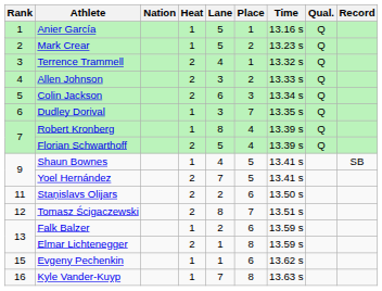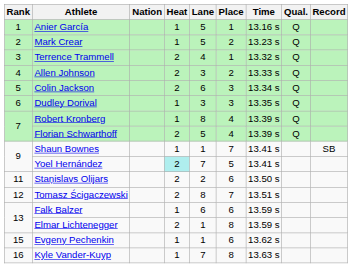 <table class="wikitable sortable" style="text-align:center">
 <tr>
 <th>Rank</th>
 <th>Athlete</th>
 <th>Nation</th>
 <th>Heat</th>
 <th>Lane</th>
 <th>Place</th>
 <th>Time</th>
 <th>Qual.</th>
 <th>Record</th>
 </tr>
 <tr bgcolor = "bbf3bb">
 <td>1</td>
 <td align="left"><a href='#'>Anier García</a></td>
 <td align="left"></td>
 <td>1</td>
 <td>5</td>
 <td>1</td>
 <td>13.16 s</td>
 <td>Q</td>
 <td></td>
 </tr>
 <tr bgcolor = "bbf3bb">
 <td>2</td>
 <td align="left"><a href='#'>Mark Crear</a></td>
 <td align="left"></td>
 <td>1</td>
 <td>5</td>
 <td>2</td>
 <td>13.23 s</td>
 <td>Q</td>
 <td></td>
 </tr>
 <tr bgcolor = "bbf3bb">
 <td>3</td>
 <td align="left"><a href='#'>Terrence Trammell</a></td>
 <td align="left"></td>
 <td>2</td>
 <td>4</td>
 <td>1</td>
 <td>13.32 s</td>
 <td>Q</td>
 <td></td>
 </tr>
 <tr bgcolor = "bbf3bb">
 <td>4</td>
 <td align="left"><a href='#'>Allen Johnson</a></td>
 <td align="left"></td>
 <td>2</td>
 <td>3</td>
 <td>2</td>
 <td>13.33 s</td>
 <td>Q</td>
 <td></td>
 </tr>
 <tr bgcolor = "bbf3bb">
 <td>5</td>
 <td align="left"><a href='#'>Colin Jackson</a></td>
 <td align="left"></td>
 <td>2</td>
 <td>6</td>
 <td>3</td>
 <td>13.34 s</td>
 <td>Q</td>
 <td></td>
 </tr>
 <tr bgcolor = "bbf3bb">
 <td>6</td>
 <td align="left"><a href='#'>Dudley Dorival</a></td>
 <td align="left"></td>
 <td>1</td>
 <td>3</td>
-<td>7</td>
+<td>3</td>
 <td>13.35 s</td>
 <td>Q</td>
 <td></td>
 </tr>
 <tr bgcolor = "bbf3bb">
 <td rowspan="2" align="center">7</td>
 <td align="left"><a href='#'>Robert Kronberg</a></td>
 <td align="left"></td>
 <td>1</td>
 <td>8</td>
 <td>4</td>
 <td>13.39 s</td>
 <td>Q</td>
 <td></td>
 </tr>
 <tr bgcolor = "bbf3bb">
 <td align="left"><a href='#'>Florian Schwarthoff</a></td>
 <td align="left"></td>
 <td>2</td>
 <td>5</td>
 <td>4</td>
 <td>13.39 s</td>
 <td>Q</td>
 <td></td>
 </tr>
 <tr>
 <td rowspan="2" align="center">9</td>
 <td align="left"><a href='#'>Shaun Bownes</a></td>
 <td align="left"></td>
 <td>1</td>
-<td>4</td>
-<td>5</td>
+<td>1</td>
+<td>7</td>
 <td>13.41 s</td>
 <td></td>
 <td>SB</td>
 </tr>
 <tr>
 <td align="left"><a href='#'>Yoel Hernández</a></td>
 <td align="left"></td>
-<td>2</td>
+<td style="background: paleturquoise;">2</td>
 <td>7</td>
 <td>5</td>
 <td>13.41 s</td>
 <td></td>
 <td></td>
 </tr>
 <tr>
 <td>11</td>
 <td align="left"><a href='#'>Staņislavs Olijars</a></td>
 <td align="left"></td>
 <td>2</td>
 <td>2</td>
 <td>6</td>
 <td>13.50 s</td>
 <td></td>
 <td></td>
 </tr>
 <tr>
 <td>12</td>
 <td align="left"><a href='#'>Tomasz Ścigaczewski</a></td>
 <td align="left"></td>
 <td>2</td>
 <td>8</td>
 <td>7</td>
 <td>13.51 s</td>
 <td></td>
 <td></td>
 </tr>
 <tr>
 <td rowspan="2" align="center">13</td>
 <td align="left"><a href='#'>Falk Balzer</a></td>
 <td align="left"></td>
 <td>1</td>
-<td>2</td>
+<td>6</td>
 <td>6</td>
 <td>13.59 s</td>
 <td></td>
 <td></td>
 </tr>
 <tr>
 <td align="left"><a href='#'>Elmar Lichtenegger</a></td>
 <td align="left"></td>
 <td>2</td>
 <td>1</td>
 <td>8</td>
 <td>13.59 s</td>
 <td></td>
 <td></td>
 </tr>
 <tr>
 <td>15</td>
 <td align="left"><a href='#'>Evgeny Pechenkin</a></td>
 <td align="left"></td>
 <td>1</td>
 <td>1</td>
 <td>6</td>
 <td>13.62 s</td>
 <td></td>
 <td></td>
 </tr>
 <tr>
 <td>16</td>
 <td align="left"><a href='#'>Kyle Vander-Kuyp</a></td>
 <td align="left"></td>
 <td>1</td>
 <td>7</td>
 <td>8</td>
 <td>13.63 s</td>
 <td></td>
 <td></td>
 </tr>
 </table>
